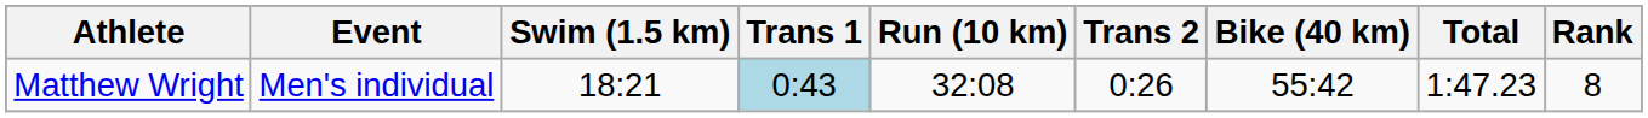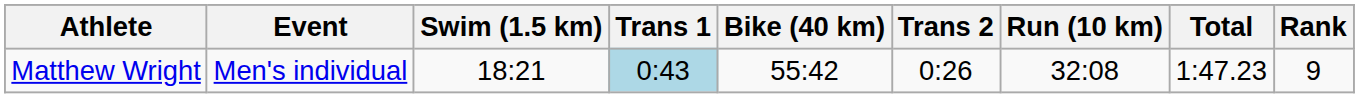 <table class="wikitable" style="font-size:90%">
 <tr>
 <th>Athlete</th>
 <th>Event</th>
 <th>Swim (1.5 km)</th>
 <th>Trans 1</th>
+<th>Bike (40 km)</th>
+<th>Trans 2</th>
 <th>Run (10 km)</th>
-<th>Trans 2</th>
-<th>Bike (40 km)</th>
 <th>Total</th>
 <th>Rank</th>
 </tr>
 <tr align=center>
 <td align=left><a href='#'>Matthew Wright</a></td>
 <td align=left><a href='#'>Men's individual</a></td>
 <td>18:21</td>
 <td style="background: lightblue;">0:43</td>
+<td>55:42</td>
+<td>0:26</td>
 <td>32:08</td>
-<td>0:26</td>
-<td>55:42</td>
 <td>1:47.23</td>
-<td>8</td>
+<td>9</td>
 </tr>
 </table>
